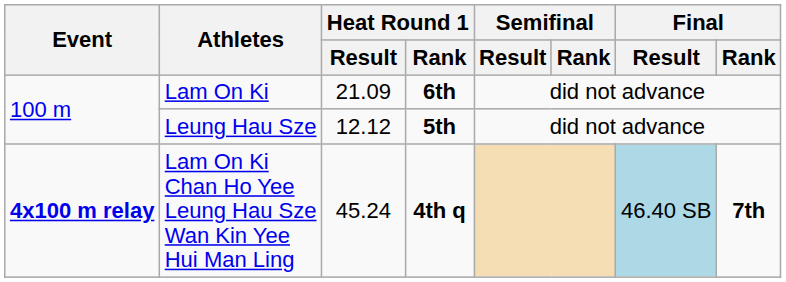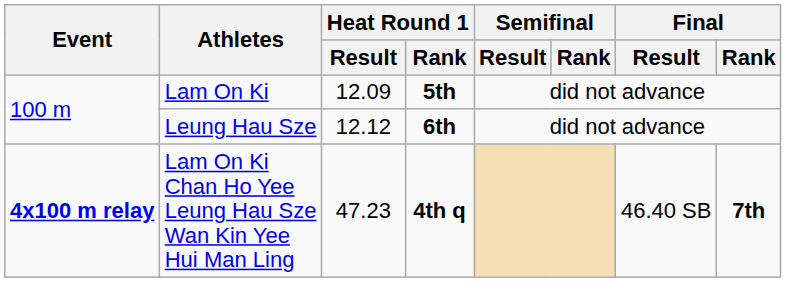 <table class=wikitable style="font-size:90%">
 <tr>
 <th rowspan=2>Event</th>
 <th rowspan=2>Athletes</th>
 <th colspan=2>Heat Round 1</th>
 <th colspan=2>Semifinal</th>
 <th colspan=2>Final</th>
 </tr>
 <tr>
 <th>Result</th>
 <th>Rank</th>
 <th>Result</th>
 <th>Rank</th>
 <th>Result</th>
 <th>Rank</th>
 </tr>
 <tr>
 <td rowspan=2><a href='#'>100 m</a></td>
 <td><a href='#'>Lam On Ki</a></td>
-<td align=center>21.09</td>
-<td align=center><strong>6th</strong></td>
+<td align=center>12.09</td>
+<td align=center><strong>5th</strong></td>
 <td align=center colspan=4>did not advance</td>
 </tr>
 <tr>
 <td><a href='#'>Leung Hau Sze</a></td>
 <td align=center>12.12</td>
-<td align=center><strong>5th</strong></td>
+<td align=center><strong>6th</strong></td>
 <td align=center colspan=4>did not advance</td>
 </tr>
 <tr>
 <td><strong><a href='#'>4x100 m relay</a></strong></td>
 <td><a href='#'>Lam On Ki</a><br><a href='#'>Chan Ho Yee</a><br><a href='#'>Leung Hau Sze</a><br><a href='#'>Wan Kin Yee</a><br><a href='#'>Hui Man Ling</a></td>
-<td align=center>45.24</td>
+<td align=center>47.23</td>
 <td align=center><strong>4th q</strong></td>
 <td colspan="2" style="text-align:center; background:wheat;"></td>
-<td align=center style="background: lightblue;">46.40 SB</td>
+<td align=center>46.40 SB</td>
 <td align=center><strong>7th</strong></td>
 </tr>
 </table>
